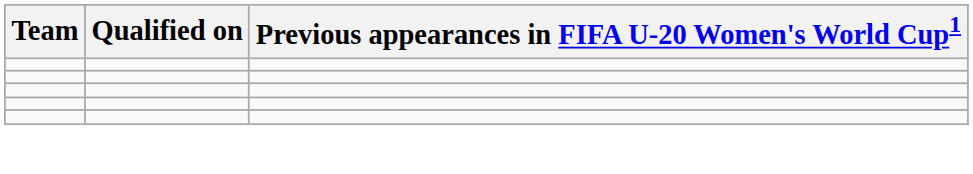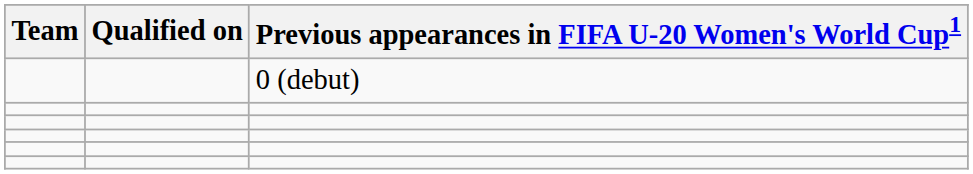 <table class="wikitable sortable">
 <tr>
 <th>Team</th>
 <th>Qualified on</th>
 <th data-sort-type="number">Previous appearances in <a href='#'>FIFA U-20 Women's World Cup</a><sup><strong><a href='#'>1</a></strong></sup></th>
+</tr>
+<tr>
+<td></td>
+<td></td>
+<td>0 (debut)</td>
 </tr>
 <tr>
 <td></td>
 <td></td>
 <td></td>
 </tr>
 <tr>
 <td></td>
 <td></td>
 <td></td>
 </tr>
 <tr>
 <td></td>
 <td></td>
 <td></td>
 </tr>
 <tr>
 <td></td>
 <td></td>
 <td></td>
 </tr>
 <tr>
 <td></td>
 <td></td>
 <td></td>
 </tr>
 </table>
